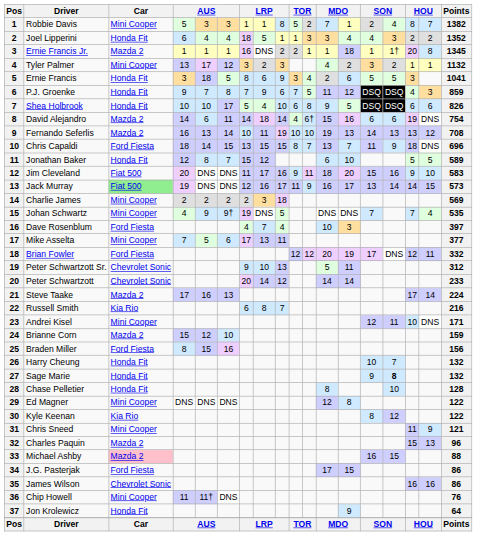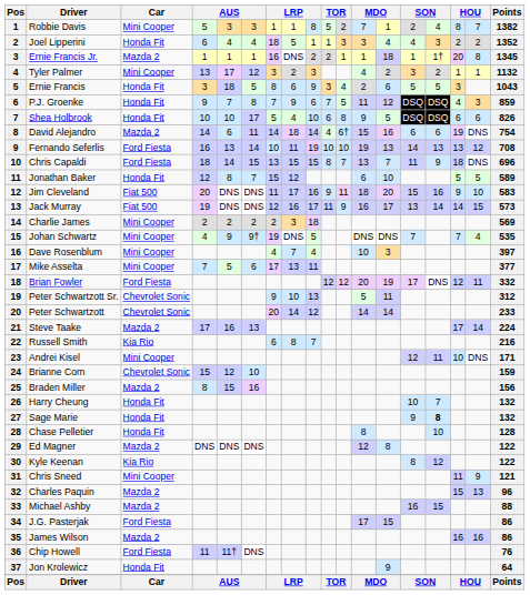 <table class="wikitable" style="font-size:85%; text-align:center">
 <tr valign="top">
 <th valign="middle">Pos</th>
 <th valign="middle">Driver</th>
 <th valign="middle">Car</th>
 <th colspan=3><a href='#'>AUS</a></th>
 <th colspan=3><a href='#'>LRP</a></th>
 <th colspan=2><a href='#'>TOR</a></th>
 <th colspan=2><a href='#'>MDO</a></th>
 <th colspan=2><a href='#'>SON</a></th>
 <th colspan=2><a href='#'>HOU</a></th>
 <th valign="middle">Points</th>
 </tr>
 <tr>
 <th>1</th>
 <td align="left"> Robbie Davis</td>
 <td align="left"><a href='#'>Mini Cooper</a></td>
 <td style="background:#DFFFDF;">5</td>
 <td style="background:#FFDF9F;">3</td>
 <td style="background:#FFDF9F;">3</td>
 <td style="background:#FFFFBF;">1</td>
 <td style="background:#FFFFBF;">1</td>
 <td style="background:#CFEAFF;">8</td>
 <td style="background:#DFFFDF;">5</td>
 <td style="background:#DFDFDF;">2</td>
 <td style="background:#CFEAFF;">7</td>
 <td style="background:#FFFFBF;">1</td>
 <td style="background:#DFDFDF;">2</td>
 <td style="background:#DFFFDF;">4</td>
 <td style="background:#CFEAFF;">8</td>
 <td style="background:#CFEAFF;">7</td>
 <th>1382</th>
 </tr>
 <tr>
 <th>2</th>
 <td align="left"> Joel Lipperini</td>
 <td align="left"><a href='#'>Honda Fit</a></td>
 <td style="background:#CFEAFF;">6</td>
 <td style="background:#DFFFDF;">4</td>
 <td style="background:#DFFFDF;">4</td>
 <td style="background:#EFCFFF;">18</td>
 <td style="background:#DFFFDF;">5</td>
 <td style="background:#FFFFBF;">1</td>
 <td style="background:#FFFFBF;">1</td>
 <td style="background:#FFDF9F;">3</td>
 <td style="background:#FFDF9F;">3</td>
 <td style="background:#DFFFDF;">4</td>
 <td style="background:#DFFFDF;">4</td>
 <td style="background:#FFDF9F;">3</td>
 <td style="background:#DFDFDF;">2</td>
 <td style="background:#DFDFDF;">2</td>
 <th>1352</th>
 </tr>
 <tr>
 <th>3</th>
 <td align="left"> <a href='#'>Ernie Francis Jr.</a></td>
 <td align="left"><a href='#'>Mazda 2</a></td>
 <td style="background:#FFFFBF;">1</td>
 <td style="background:#FFFFBF;">1</td>
 <td style="background:#FFFFBF;">1</td>
 <td style="background:#EFCFFF;">16</td>
 <td style="background:#FFFFFF;">DNS</td>
 <td style="background:#DFDFDF;">2</td>
 <td style="background:#DFDFDF;">2</td>
 <td style="background:#FFFFBF;">1</td>
 <td style="background:#FFFFBF;">1</td>
 <td style="background:#CFCFFF;">18</td>
 <td style="background:#FFFFBF;">1</td>
 <td style="background:#FFFFBF;">1†</td>
 <td style="background:#EFCFFF;">20</td>
 <td style="background:#CFEAFF;">8</td>
 <th>1345</th>
 </tr>
 <tr>
 <th>4</th>
 <td align="left"> Tyler Palmer</td>
 <td align="left"><a href='#'>Mini Cooper</a></td>
 <td style="background:#CFCFFF;">13</td>
 <td style="background:#EFCFFF;">17</td>
 <td style="background:#CFCFFF;">12</td>
 <td style="background:#FFDF9F;">3</td>
 <td style="background:#DFDFDF;">2</td>
 <td style="background:#FFDF9F;">3</td>
 <td></td>
 <td></td>
 <td style="background:#DFFFDF;">4</td>
 <td style="background:#DFDFDF;">2</td>
 <td style="background:#FFDF9F;">3</td>
 <td style="background:#DFDFDF;">2</td>
 <td style="background:#FFFFBF;">1</td>
 <td style="background:#FFFFBF;">1</td>
 <th>1132</th>
 </tr>
 <tr>
 <th>5</th>
 <td align="left"> Ernie Francis</td>
 <td align="left"><a href='#'>Honda Fit</a></td>
 <td style="background:#FFDF9F;">3</td>
 <td style="background:#CFCFFF;">18</td>
 <td style="background:#DFFFDF;">5</td>
 <td style="background:#CFEAFF;">8</td>
 <td style="background:#CFEAFF;">6</td>
 <td style="background:#CFEAFF;">9</td>
 <td style="background:#FFDF9F;">3</td>
 <td style="background:#DFFFDF;">4</td>
 <td style="background:#DFDFDF;">2</td>
 <td style="background:#CFEAFF;">6</td>
 <td style="background:#DFFFDF;">5</td>
 <td style="background:#DFFFDF;">5</td>
 <td style="background:#FFDF9F;">3</td>
 <td></td>
-<th>1041</th>
+<th>1043</th>
 </tr>
 <tr>
 <th>6</th>
 <td align="left"> P.J. Groenke</td>
 <td align="left"><a href='#'>Honda Fit</a></td>
 <td style="background:#CFEAFF;">9</td>
 <td style="background:#CFEAFF;">7</td>
 <td style="background:#CFEAFF;">8</td>
 <td style="background:#CFEAFF;">7</td>
 <td style="background:#CFEAFF;">9</td>
 <td style="background:#CFEAFF;">6</td>
 <td style="background:#CFEAFF;">7</td>
 <td style="background:#DFFFDF;">5</td>
 <td style="background:#CFCFFF;">11</td>
 <td style="background:#CFCFFF;">12</td>
 <td style="background:black; color:white;">DSQ</td>
 <td style="background:black; color:white;">DSQ</td>
 <td style="background:#DFFFDF;">4</td>
 <td style="background:#FFDF9F;">3</td>
 <th>859</th>
 </tr>
 <tr>
 <th>7</th>
 <td align="left"> <a href='#'>Shea Holbrook</a></td>
 <td align="left"><a href='#'>Honda Fit</a></td>
 <td style="background:#CFEAFF;">10</td>
 <td style="background:#CFEAFF;">10</td>
 <td style="background:#CFCFFF;">17</td>
 <td style="background:#DFFFDF;">5</td>
 <td style="background:#DFFFDF;">4</td>
 <td style="background:#CFEAFF;">10</td>
 <td style="background:#CFEAFF;">6</td>
 <td style="background:#CFEAFF;">8</td>
 <td style="background:#CFEAFF;">9</td>
 <td style="background:#DFFFDF;">5</td>
 <td style="background:black; color:white;">DSQ</td>
 <td style="background:black; color:white;">DSQ</td>
 <td style="background:#CFEAFF;">6</td>
 <td style="background:#CFEAFF;">6</td>
 <th>826</th>
 </tr>
 <tr>
 <th>8</th>
 <td align="left"> David Alejandro</td>
 <td align="left"><a href='#'>Mazda 2</a></td>
 <td style="background:#CFCFFF;">14</td>
 <td style="background:#CFEAFF;">6</td>
 <td style="background:#CFCFFF;">11</td>
 <td style="background:#CFCFFF;">14</td>
 <td style="background:#EFCFFF;">18</td>
 <td style="background:#CFCFFF;">14</td>
 <td style="background:#DFFFDF;">4</td>
 <td style="background:#CFEAFF;">6†</td>
 <td style="background:#CFCFFF;">15</td>
 <td style="background:#EFCFFF;">16</td>
 <td style="background:#CFEAFF;">6</td>
 <td style="background:#CFEAFF;">6</td>
 <td style="background:#EFCFFF;">19</td>
 <td style="background:#FFFFFF;">DNS</td>
 <th>754</th>
 </tr>
 <tr>
 <th>9</th>
 <td align="left"> Fernando Seferlis</td>
-<td align="left"><a href='#'>Mazda 2</a></td>
+<td align="left"><a href='#'>Ford Fiesta</a></td>
 <td style="background:#CFCFFF;">16</td>
 <td style="background:#CFCFFF;">13</td>
 <td style="background:#CFCFFF;">14</td>
 <td style="background:#CFEAFF;">10</td>
 <td style="background:#CFCFFF;">11</td>
 <td style="background:#EFCFFF;">19</td>
 <td style="background:#CFEAFF;">10</td>
 <td style="background:#CFEAFF;">10</td>
 <td style="background:#CFCFFF;">19</td>
 <td style="background:#CFCFFF;">13</td>
 <td style="background:#CFCFFF;">14</td>
 <td style="background:#CFCFFF;">13</td>
 <td style="background:#CFCFFF;">13</td>
 <td style="background:#CFCFFF;">12</td>
 <th>708</th>
 </tr>
 <tr>
 <th>10</th>
 <td align="left"> Chris Capaldi</td>
 <td align="left"><a href='#'>Ford Fiesta</a></td>
 <td style="background:#CFCFFF;">18</td>
 <td style="background:#CFCFFF;">14</td>
 <td style="background:#CFCFFF;">15</td>
 <td style="background:#CFCFFF;">13</td>
 <td style="background:#CFCFFF;">15</td>
 <td style="background:#CFCFFF;">15</td>
 <td style="background:#CFEAFF;">8</td>
 <td style="background:#CFEAFF;">7</td>
 <td style="background:#CFCFFF;">13</td>
 <td style="background:#CFEAFF;">7</td>
 <td style="background:#CFCFFF;">11</td>
 <td style="background:#CFEAFF;">9</td>
 <td style="background:#CFCFFF;">18</td>
 <td style="background:#FFFFFF;">DNS</td>
 <th>696</th>
 </tr>
 <tr>
 <th>11</th>
 <td align="left"> Jonathan Baker</td>
 <td align="left"><a href='#'>Honda Fit</a></td>
 <td style="background:#CFCFFF;">12</td>
 <td style="background:#CFEAFF;">8</td>
 <td style="background:#CFEAFF;">7</td>
 <td style="background:#CFCFFF;">15</td>
 <td style="background:#CFCFFF;">12</td>
 <td></td>
 <td></td>
 <td></td>
 <td style="background:#CFEAFF;">6</td>
 <td style="background:#CFEAFF;">10</td>
 <td></td>
 <td></td>
 <td style="background:#DFFFDF;">5</td>
 <td style="background:#DFFFDF;">5</td>
 <th>589</th>
 </tr>
 <tr>
 <th>12</th>
 <td align="left"> Jim Cleveland</td>
 <td align="left"><a href='#'>Fiat 500</a></td>
 <td style="background:#EFCFFF;">20</td>
 <td style="background:#FFFFFF;">DNS</td>
 <td style="background:#FFFFFF;">DNS</td>
 <td style="background:#CFCFFF;">11</td>
 <td style="background:#CFCFFF;">17</td>
 <td style="background:#CFCFFF;">16</td>
 <td style="background:#CFEAFF;">9</td>
 <td style="background:#EFCFFF;">11</td>
 <td style="background:#CFCFFF;">18</td>
 <td style="background:#EFCFFF;">20</td>
 <td style="background:#CFCFFF;">15</td>
 <td style="background:#CFCFFF;">16</td>
 <td style="background:#CFEAFF;">9</td>
 <td style="background:#CFEAFF;">10</td>
 <th>583</th>
 </tr>
 <tr>
 <th>13</th>
 <td align="left"> Jack Murray</td>
-<td align="left" style="background: lightgreen;"><a href='#'>Fiat 500</a></td>
+<td align="left"><a href='#'>Fiat 500</a></td>
 <td style="background:#EFCFFF;">19</td>
 <td style="background:#FFFFFF;">DNS</td>
 <td style="background:#FFFFFF;">DNS</td>
 <td style="background:#CFCFFF;">12</td>
 <td style="background:#CFCFFF;">16</td>
 <td style="background:#CFCFFF;">17</td>
 <td style="background:#CFCFFF;">11</td>
 <td style="background:#CFEAFF;">9</td>
 <td style="background:#CFCFFF;">16</td>
 <td style="background:#CFCFFF;">17</td>
 <td style="background:#CFCFFF;">13</td>
 <td style="background:#CFCFFF;">14</td>
 <td style="background:#CFCFFF;">14</td>
 <td style="background:#CFCFFF;">15</td>
 <th>573</th>
 </tr>
 <tr>
 <th>14</th>
 <td align="left"> Charlie James</td>
 <td align="left"><a href='#'>Mini Cooper</a></td>
 <td style="background:#DFDFDF;">2</td>
 <td style="background:#DFDFDF;">2</td>
 <td style="background:#DFDFDF;">2</td>
 <td style="background:#DFDFDF;">2</td>
 <td style="background:#FFDF9F;">3</td>
 <td style="background:#EFCFFF;">18</td>
 <td></td>
 <td></td>
 <td></td>
 <td></td>
 <td></td>
 <td></td>
 <td></td>
 <td></td>
 <th>569</th>
 </tr>
 <tr>
 <th>15</th>
 <td align="left"> Johan Schwartz</td>
 <td align="left"><a href='#'>Mini Cooper</a></td>
 <td style="background:#DFFFDF;">4</td>
 <td style="background:#CFEAFF;">9</td>
 <td style="background:#CFEAFF;">9†</td>
 <td style="background:#EFCFFF;">19</td>
 <td style="background:#FFFFFF;">DNS</td>
 <td style="background:#DFFFDF;">5</td>
 <td></td>
 <td></td>
 <td style="background:#FFFFFF;">DNS</td>
 <td style="background:#FFFFFF;">DNS</td>
 <td style="background:#CFEAFF;">7</td>
 <td></td>
 <td style="background:#CFEAFF;">7</td>
 <td style="background:#DFFFDF;">4</td>
 <th>535</th>
 </tr>
 <tr>
 <th>16</th>
 <td align="left"> Dave Rosenblum</td>
-<td align="left"><a href='#'>Ford Fiesta</a></td>
+<td align="left"><a href='#'>Mini Cooper</a></td>
 <td></td>
 <td></td>
 <td></td>
 <td style="background:#DFFFDF;">4</td>
 <td style="background:#CFEAFF;">7</td>
 <td style="background:#DFFFDF;">4</td>
 <td></td>
 <td></td>
 <td style="background:#CFEAFF;">10</td>
 <td style="background:#FFDF9F;">3</td>
 <td></td>
 <td></td>
 <td></td>
 <td></td>
 <th>397</th>
 </tr>
 <tr>
 <th>17</th>
 <td align="left"> Mike Asselta</td>
 <td align="left"><a href='#'>Mini Cooper</a></td>
 <td style="background:#CFEAFF;">7</td>
 <td style="background:#DFFFDF;">5</td>
 <td style="background:#CFEAFF;">6</td>
 <td style="background:#EFCFFF;">17</td>
 <td style="background:#CFCFFF;">13</td>
 <td style="background:#CFCFFF;">11</td>
 <td></td>
 <td></td>
 <td></td>
 <td></td>
 <td></td>
 <td></td>
 <td></td>
 <td></td>
 <th>377</th>
 </tr>
 <tr>
 <th>18</th>
 <td align="left"> <a href='#'>Brian Fowler</a></td>
 <td align="left"><a href='#'>Ford Fiesta</a></td>
 <td></td>
 <td></td>
 <td></td>
 <td></td>
 <td></td>
 <td></td>
 <td style="background:#CFCFFF;">12</td>
 <td style="background:#EFCFFF;">12</td>
 <td style="background:#EFCFFF;">20</td>
 <td style="background:#EFCFFF;">19</td>
 <td style="background:#EFCFFF;">17</td>
 <td style="background:#FFFFFF;">DNS</td>
 <td style="background:#CFCFFF;">12</td>
 <td style="background:#CFCFFF;">11</td>
 <th>332</th>
 </tr>
 <tr>
 <th>19</th>
 <td align="left"> Peter Schwartzott Sr.</td>
 <td align="left"><a href='#'>Chevrolet Sonic</a></td>
 <td></td>
 <td></td>
 <td></td>
 <td style="background:#CFEAFF;">9</td>
 <td style="background:#CFEAFF;">10</td>
 <td style="background:#CFCFFF;">13</td>
 <td></td>
 <td></td>
 <td style="background:#DFFFDF;">5</td>
 <td style="background:#CFCFFF;">11</td>
 <td></td>
 <td></td>
 <td></td>
 <td></td>
 <th>312</th>
 </tr>
 <tr>
 <th>20</th>
 <td align="left"> Peter Schwartzott</td>
 <td align="left"><a href='#'>Chevrolet Sonic</a></td>
 <td></td>
 <td></td>
 <td></td>
 <td style="background:#EFCFFF;">20</td>
 <td style="background:#CFCFFF;">14</td>
 <td style="background:#CFCFFF;">12</td>
 <td></td>
 <td></td>
 <td style="background:#CFCFFF;">14</td>
 <td style="background:#CFCFFF;">14</td>
 <td></td>
 <td></td>
 <td></td>
 <td></td>
 <th>233</th>
 </tr>
 <tr>
 <th>21</th>
 <td align="left"> Steve Taake</td>
 <td align="left"><a href='#'>Mazda 2</a></td>
 <td style="background:#CFCFFF;">17</td>
 <td style="background:#CFCFFF;">16</td>
 <td style="background:#CFCFFF;">13</td>
 <td></td>
 <td></td>
 <td></td>
 <td></td>
 <td></td>
 <td></td>
 <td></td>
 <td></td>
 <td></td>
 <td style="background:#CFCFFF;">17</td>
 <td style="background:#CFCFFF;">14</td>
 <th>224</th>
 </tr>
 <tr>
 <th>22</th>
 <td align="left"> Russell Smith</td>
 <td align="left"><a href='#'>Kia Rio</a></td>
 <td></td>
 <td></td>
 <td></td>
 <td style="background:#CFEAFF;">6</td>
 <td style="background:#CFEAFF;">8</td>
 <td style="background:#CFEAFF;">7</td>
 <td></td>
 <td></td>
 <td></td>
 <td></td>
 <td></td>
 <td></td>
 <td></td>
 <td></td>
 <th>216</th>
 </tr>
 <tr>
 <th>23</th>
 <td align="left"> Andrei Kisel</td>
 <td align="left"><a href='#'>Mini Cooper</a></td>
 <td></td>
 <td></td>
 <td></td>
 <td></td>
 <td></td>
 <td></td>
 <td></td>
 <td></td>
 <td></td>
 <td></td>
 <td style="background:#CFCFFF;">12</td>
 <td style="background:#CFCFFF;">11</td>
 <td style="background:#CFEAFF;">10</td>
 <td style="background:#FFFFFF;">DNS</td>
 <th>171</th>
 </tr>
 <tr>
 <th>24</th>
 <td align="left"> Brianne Corn</td>
-<td align="left"><a href='#'>Mazda 2</a></td>
+<td align="left"><a href='#'>Chevrolet Sonic</a></td>
 <td style="background:#CFCFFF;">15</td>
 <td style="background:#CFCFFF;">12</td>
 <td style="background:#CFEAFF;">10</td>
 <td></td>
 <td></td>
 <td></td>
 <td></td>
 <td></td>
 <td></td>
 <td></td>
 <td></td>
 <td></td>
 <td></td>
 <td></td>
 <th>159</th>
 </tr>
 <tr>
 <th>25</th>
 <td align="left"> Braden Miller</td>
-<td align="left"><a href='#'>Ford Fiesta</a></td>
+<td align="left"><a href='#'>Mazda 2</a></td>
 <td style="background:#CFEAFF;">8</td>
 <td style="background:#CFCFFF;">15</td>
 <td style="background:#EFCFFF;">16</td>
 <td></td>
 <td></td>
 <td></td>
 <td></td>
 <td></td>
 <td></td>
 <td></td>
 <td></td>
 <td></td>
 <td></td>
 <td></td>
 <th>156</th>
 </tr>
 <tr>
 <th>26</th>
 <td align="left"> Harry Cheung</td>
 <td align="left"><a href='#'>Honda Fit</a></td>
 <td></td>
 <td></td>
 <td></td>
 <td></td>
 <td></td>
 <td></td>
 <td></td>
 <td></td>
 <td></td>
 <td></td>
 <td style="background:#CFEAFF;">10</td>
 <td style="background:#CFEAFF;">7</td>
 <td></td>
 <td></td>
 <th>132</th>
 </tr>
 <tr>
 <th>27</th>
 <td align="left"> Sage Marie</td>
 <td align="left"><a href='#'>Honda Fit</a></td>
 <td></td>
 <td></td>
 <td></td>
 <td></td>
 <td></td>
 <td></td>
 <td></td>
 <td></td>
 <td></td>
 <td></td>
 <td style="background:#CFEAFF;">9</td>
 <td style="background:#CFEAFF;"><strong>8</strong></td>
 <td></td>
 <td></td>
 <th>132</th>
 </tr>
 <tr>
 <th>28</th>
 <td align="left"> Chase Pelletier</td>
 <td align="left"><a href='#'>Honda Fit</a></td>
 <td></td>
 <td></td>
 <td></td>
 <td></td>
 <td></td>
 <td></td>
 <td></td>
 <td></td>
 <td style="background:#CFEAFF;">8</td>
 <td></td>
 <td></td>
 <td style="background:#CFEAFF;">10</td>
 <td></td>
 <td></td>
 <th>128</th>
 </tr>
 <tr>
 <th>29</th>
 <td align="left"> Ed Magner</td>
-<td align="left"><a href='#'>Mini Cooper</a></td>
+<td align="left"><a href='#'>Mazda 2</a></td>
 <td style="background:#FFFFFF;">DNS</td>
 <td style="background:#FFFFFF;">DNS</td>
 <td style="background:#FFFFFF;">DNS</td>
 <td></td>
 <td></td>
 <td></td>
 <td></td>
 <td></td>
 <td style="background:#CFCFFF;">12</td>
 <td style="background:#CFEAFF;">8</td>
 <td></td>
 <td></td>
 <td></td>
 <td></td>
 <th>122</th>
 </tr>
 <tr>
 <th>30</th>
 <td align="left"> Kyle Keenan</td>
 <td align="left"><a href='#'>Kia Rio</a></td>
 <td></td>
 <td></td>
 <td></td>
 <td></td>
 <td></td>
 <td></td>
 <td></td>
 <td></td>
 <td></td>
 <td></td>
 <td style="background:#CFEAFF;">8</td>
 <td style="background:#CFCFFF;">12</td>
 <td></td>
 <td></td>
 <th>122</th>
 </tr>
 <tr>
 <th>31</th>
 <td align="left"> Chris Sneed</td>
 <td align="left"><a href='#'>Mini Cooper</a></td>
 <td></td>
 <td></td>
 <td></td>
 <td></td>
 <td></td>
 <td></td>
 <td></td>
 <td></td>
 <td></td>
 <td></td>
 <td></td>
 <td></td>
 <td style="background:#CFCFFF;">11</td>
 <td style="background:#CFEAFF;">9</td>
 <th>121</th>
 </tr>
 <tr>
 <th>32</th>
 <td align="left"> Charles Paquin</td>
 <td align="left"><a href='#'>Mazda 2</a></td>
 <td></td>
 <td></td>
 <td></td>
 <td></td>
 <td></td>
 <td></td>
 <td></td>
 <td></td>
 <td></td>
 <td></td>
 <td></td>
 <td></td>
 <td style="background:#CFCFFF;">15</td>
 <td style="background:#CFCFFF;">13</td>
 <th>96</th>
 </tr>
 <tr>
 <th>33</th>
 <td align="left"> Michael Ashby</td>
-<td align="left" style="background: pink;"><a href='#'>Mazda 2</a></td>
+<td align="left"><a href='#'>Mazda 2</a></td>
 <td></td>
 <td></td>
 <td></td>
 <td></td>
 <td></td>
 <td></td>
 <td></td>
 <td></td>
 <td></td>
 <td></td>
 <td style="background:#CFCFFF;">16</td>
 <td style="background:#CFCFFF;">15</td>
 <td></td>
 <td></td>
 <th>88</th>
 </tr>
 <tr>
 <th>34</th>
 <td align="left"> J.G. Pasterjak</td>
 <td align="left"><a href='#'>Ford Fiesta</a></td>
 <td></td>
 <td></td>
 <td></td>
 <td></td>
 <td></td>
 <td></td>
 <td></td>
 <td></td>
 <td style="background:#CFCFFF;">17</td>
 <td style="background:#CFCFFF;">15</td>
 <td></td>
 <td></td>
 <td></td>
 <td></td>
 <th>86</th>
 </tr>
 <tr>
 <th>35</th>
 <td align="left"> James Wilson</td>
-<td align="left"><a href='#'>Chevrolet Sonic</a></td>
+<td align="left"><a href='#'>Mazda 2</a></td>
 <td></td>
 <td></td>
 <td></td>
 <td></td>
 <td></td>
 <td></td>
 <td></td>
 <td></td>
 <td></td>
 <td></td>
 <td></td>
 <td></td>
 <td style="background:#CFCFFF;">16</td>
 <td style="background:#CFCFFF;">16</td>
 <th>86</th>
 </tr>
 <tr>
 <th>36</th>
 <td align="left"> Chip Howell</td>
-<td align="left"><a href='#'>Mini Cooper</a></td>
+<td align="left"><a href='#'>Ford Fiesta</a></td>
 <td style="background:#CFCFFF;">11</td>
 <td style="background:#CFCFFF;">11†</td>
 <td style="background:#FFFFFF;">DNS</td>
 <td></td>
 <td></td>
 <td></td>
 <td></td>
 <td></td>
 <td></td>
 <td></td>
 <td></td>
 <td></td>
 <td></td>
 <td></td>
 <th>76</th>
 </tr>
 <tr>
 <th>37</th>
 <td align="left"> Jon Krolewicz</td>
 <td align="left"><a href='#'>Honda Fit</a></td>
 <td></td>
 <td></td>
 <td></td>
 <td></td>
 <td></td>
 <td></td>
 <td></td>
 <td></td>
 <td></td>
 <td style="background:#CFEAFF;">9</td>
 <td></td>
 <td></td>
 <td></td>
 <td></td>
 <th>64</th>
 </tr>
 <tr>
 </tr>
 <tr style="background: #f9f9f9;" valign="top">
 <th valign="middle">Pos</th>
 <th valign="middle">Driver</th>
 <th valign="middle">Car</th>
 <th colspan=3><a href='#'>AUS</a></th>
 <th colspan=3><a href='#'>LRP</a></th>
 <th colspan=2><a href='#'>TOR</a></th>
 <th colspan=2><a href='#'>MDO</a></th>
 <th colspan=2><a href='#'>SON</a></th>
 <th colspan=2><a href='#'>HOU</a></th>
 <th valign="middle">Points</th>
 </tr>
 </table>
